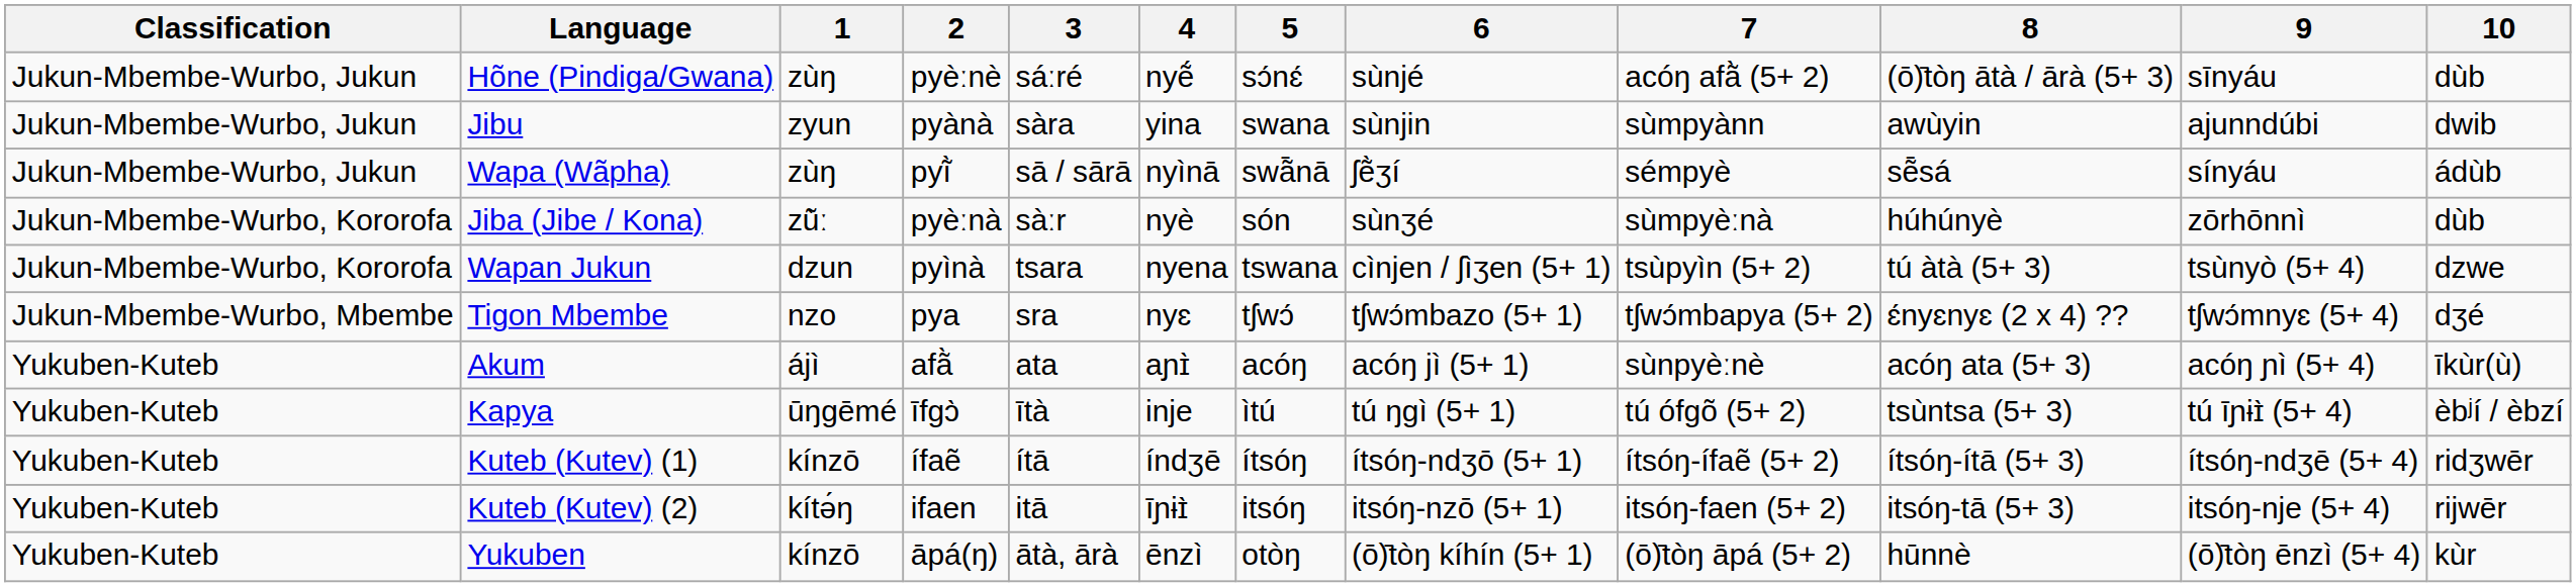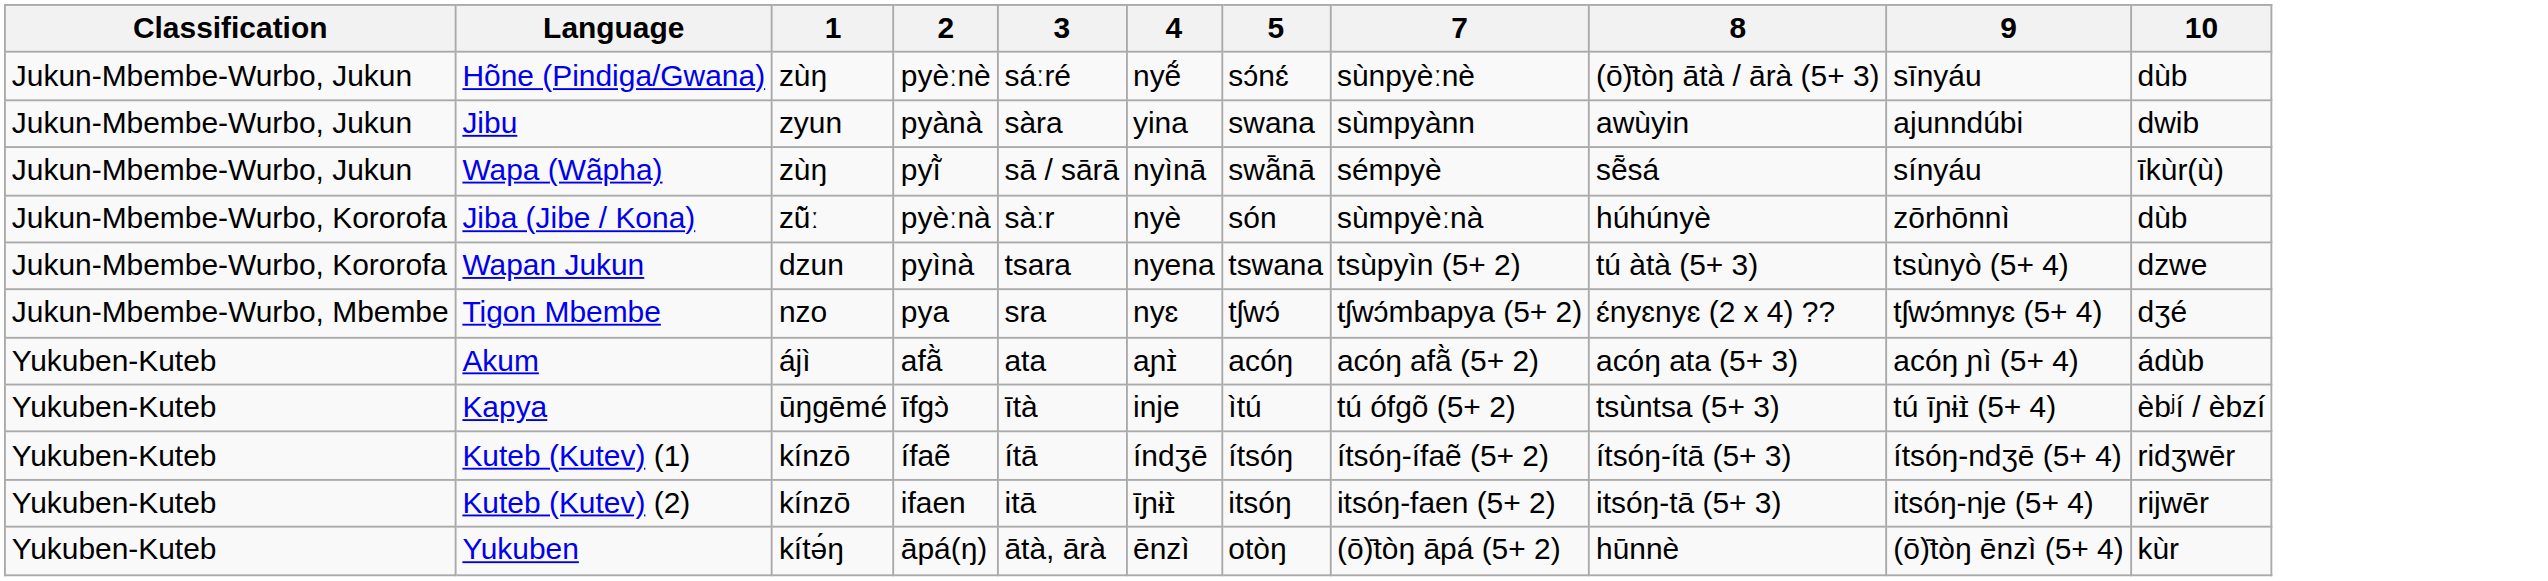 <table class="wikitable sortable">
 <tr>
 <th>Classification</th>
 <th>Language</th>
 <th>1</th>
 <th>2</th>
 <th>3</th>
 <th>4</th>
 <th>5</th>
-<th>6</th>
 <th>7</th>
 <th>8</th>
 <th>9</th>
 <th>10</th>
 </tr>
 <tr>
 <td>Jukun-Mbembe-Wurbo, Jukun</td>
 <td><a href='#'>Hõne (Pindiga/Gwana)</a></td>
 <td>zùŋ</td>
 <td>pyèːnè</td>
 <td>sáːré</td>
 <td>nyẽ́</td>
 <td>sɔ́nɛ́</td>
-<td>sùnjé</td>
-<td>acóŋ afã̀ (5+ 2)</td>
+<td>sùnpyèːnè</td>
 <td>(ō)̄tòŋ ātà / ārà (5+ 3)</td>
 <td>sīnyáu</td>
 <td>dùb</td>
 </tr>
 <tr>
 <td>Jukun-Mbembe-Wurbo, Jukun</td>
 <td><a href='#'>Jibu</a></td>
 <td>zyun</td>
 <td>pyànà</td>
 <td>sàra</td>
 <td>yina</td>
 <td>swana</td>
-<td>sùnjin</td>
 <td>sùmpyànn</td>
 <td>awùyin</td>
 <td>ajunndúbi</td>
 <td>dwib</td>
 </tr>
 <tr>
 <td>Jukun-Mbembe-Wurbo, Jukun</td>
 <td><a href='#'>Wapa (Wãpha)</a></td>
 <td>zùŋ</td>
 <td>pyĩ̀</td>
 <td>sā / sārā</td>
 <td>nyìnā</td>
 <td>swã̄nā</td>
-<td>ʃẽ̀ʒí</td>
 <td>sémpyè</td>
 <td>sẽ̄sá</td>
 <td>sínyáu</td>
-<td>ádùb</td>
+<td>īkùr(ù)</td>
 </tr>
 <tr>
 <td>Jukun-Mbembe-Wurbo, Kororofa</td>
 <td><a href='#'>Jiba (Jibe / Kona)</a></td>
 <td>zũ̀ː</td>
 <td>pyèːnà</td>
 <td>sàːr</td>
 <td>nyè</td>
 <td>són</td>
-<td>sùnʒé</td>
 <td>sùmpyèːnà</td>
 <td>húhúnyè</td>
 <td>zōrhōnnì</td>
 <td>dùb</td>
 </tr>
 <tr>
 <td>Jukun-Mbembe-Wurbo, Kororofa</td>
 <td><a href='#'>Wapan Jukun</a></td>
 <td>dzun</td>
 <td>pyìnà</td>
 <td>tsara</td>
 <td>nyena</td>
 <td>tswana</td>
-<td>cìnjen  / ʃìʒen  (5+ 1)</td>
 <td>tsùpyìn (5+ 2)</td>
 <td>tú àtà (5+ 3)</td>
 <td>tsùnyò (5+ 4)</td>
 <td>dzwe</td>
 </tr>
 <tr>
 <td>Jukun-Mbembe-Wurbo, Mbembe</td>
 <td><a href='#'>Tigon Mbembe</a></td>
 <td>nzo</td>
 <td>pya</td>
 <td>sra</td>
 <td>nyɛ</td>
 <td>tʃwɔ́</td>
-<td>tʃwɔ́mbazo  (5+ 1)</td>
 <td>tʃwɔ́mbapya (5+ 2)</td>
 <td>ɛ́nyɛnyɛ  (2 x 4)  ??</td>
 <td>tʃwɔ́mnyɛ (5+ 4)</td>
 <td>dʒé</td>
 </tr>
 <tr>
 <td>Yukuben-Kuteb</td>
 <td><a href='#'>Akum</a></td>
 <td>ájì</td>
 <td>afã̀</td>
 <td>ata</td>
 <td>aɲɪ̀</td>
 <td>acóŋ</td>
-<td>acóŋ jì (5+ 1)</td>
-<td>sùnpyèːnè</td>
+<td>acóŋ afã̀ (5+ 2)</td>
 <td>acóŋ ata (5+ 3)</td>
 <td>acóŋ ɲì  (5+ 4)</td>
-<td>īkùr(ù)</td>
+<td>ádùb</td>
 </tr>
 <tr>
 <td>Yukuben-Kuteb</td>
 <td><a href='#'>Kapya</a></td>
 <td>ūŋɡēmé</td>
 <td>īfɡɔ̀</td>
 <td>ītà</td>
 <td>inje</td>
 <td>ìtú</td>
-<td>tú ŋɡì (5+ 1)</td>
 <td>tú ófɡõ (5+ 2)</td>
 <td>tsùntsa  (5+ 3)</td>
 <td>tú īɲɨɪ̀ (5+ 4)</td>
 <td>èbʲí / èbzí</td>
 </tr>
 <tr>
 <td>Yukuben-Kuteb</td>
 <td><a href='#'>Kuteb (Kutev)</a> (1)</td>
 <td>kínzō</td>
 <td>ífaẽ</td>
 <td>ítā</td>
 <td>índʒē</td>
 <td>ítsóŋ</td>
-<td>ítsóŋ-ndʒō  (5+ 1)</td>
 <td>ítsóŋ-ífaẽ  (5+ 2)</td>
 <td>ítsóŋ-ítā    (5+ 3)</td>
 <td>ítsóŋ-ndʒē  (5+ 4)</td>
 <td>ridʒwēr</td>
 </tr>
 <tr>
 <td>Yukuben-Kuteb</td>
 <td><a href='#'>Kuteb (Kutev)</a> (2)</td>
-<td>kítə́ŋ</td>
+<td>kínzō</td>
 <td>ifaen</td>
 <td>itā</td>
 <td>īɲɨɪ̀</td>
 <td>itsóŋ</td>
-<td>itsóŋ-nzō  (5+ 1)</td>
 <td>itsóŋ-faen (5+ 2)</td>
 <td>itsóŋ-tā  (5+ 3)</td>
 <td>itsóŋ-nje  (5+ 4)</td>
 <td>rijwēr</td>
 </tr>
 <tr>
 <td>Yukuben-Kuteb</td>
 <td><a href='#'>Yukuben</a></td>
-<td>kínzō</td>
+<td>kítə́ŋ</td>
 <td>āpá(ŋ)</td>
 <td>ātà, ārà</td>
 <td>ēnzì</td>
 <td>otòŋ</td>
-<td>(ō)̄tòŋ kíhín (5+ 1)</td>
 <td>(ō)̄tòŋ āpá  (5+ 2)</td>
 <td>hūnnè</td>
 <td>(ō)̄tòŋ ēnzì  (5+ 4)</td>
 <td>kùr</td>
 </tr>
 </table>
